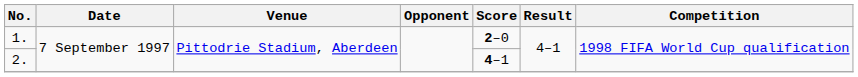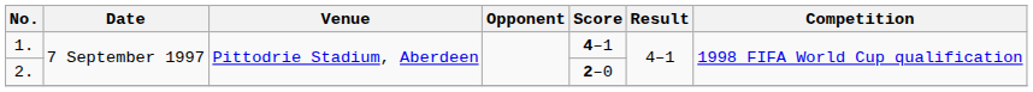 <table class="wikitable">
 <tr>
 <th>No.</th>
 <th>Date</th>
 <th>Venue</th>
 <th>Opponent</th>
 <th>Score</th>
 <th>Result</th>
 <th>Competition</th>
 </tr>
 <tr>
 <td align=center>1.</td>
 <td rowspan=2>7 September 1997</td>
 <td rowspan=2><a href='#'>Pittodrie Stadium</a>, <a href='#'>Aberdeen</a></td>
 <td rowspan=2></td>
-<td align=center><strong>2</strong>–0</td>
+<td align=center><strong>4</strong>–1</td>
 <td rowspan=2 align=center>4–1</td>
 <td rowspan=2><a href='#'>1998 FIFA World Cup qualification</a></td>
 </tr>
 <tr>
 <td align=center>2.</td>
-<td align=center><strong>4</strong>–1</td>
+<td align=center><strong>2</strong>–0</td>
 </tr>
 <tr>
 </tr>
 </table>
